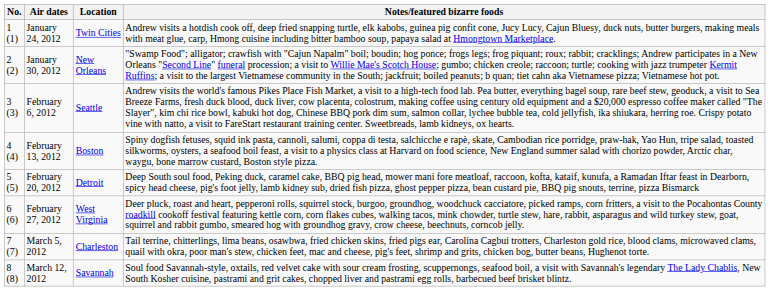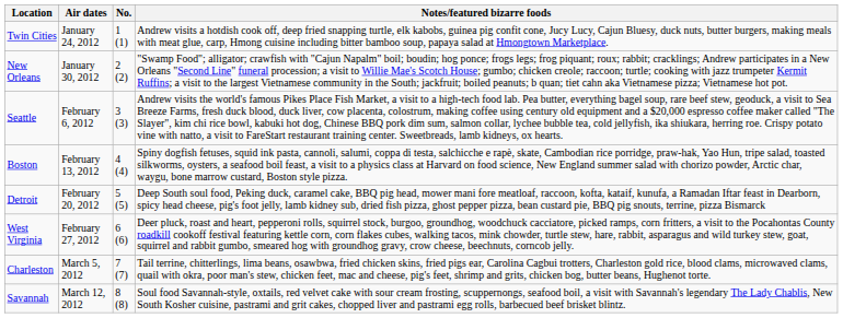 <table class="wikitable">
 <tr style="background:#EFEFEF">
+<th>Location</th>
+<th>Air dates</th>
 <th>No.</th>
-<th>Air dates</th>
-<th>Location</th>
 <th>Notes/featured bizarre foods</th>
 </tr>
 <tr>
+<td><a href='#'>Twin Cities</a></td>
+<td>January 24, 2012</td>
 <td>1 (1)</td>
-<td>January 24, 2012</td>
-<td><a href='#'>Twin Cities</a></td>
 <td>Andrew visits a hotdish cook off, deep fried snapping turtle, elk kabobs, guinea pig confit cone, Jucy Lucy, Cajun Bluesy, duck nuts, butter burgers, making meals with meat glue, carp, Hmong cuisine including bitter bamboo soup, papaya salad at <a href='#'>Hmongtown Marketplace</a>.</td>
 </tr>
 <tr>
+<td><a href='#'>New Orleans</a></td>
+<td>January 30, 2012</td>
 <td>2 (2)</td>
-<td>January 30, 2012</td>
-<td><a href='#'>New Orleans</a></td>
 <td>"Swamp Food"; alligator; crawfish with "Cajun Napalm" boil; boudin; hog ponce; frogs legs; frog piquant; roux; rabbit; cracklings; Andrew participates in a New Orleans "<a href='#'>Second Line</a>" <a href='#'>funeral</a> procession; a visit to <a href='#'>Willie Mae's Scotch House</a>; gumbo; chicken creole; raccoon; turtle; cooking with jazz trumpeter <a href='#'>Kermit Ruffins</a>; a visit to the largest Vietnamese community in the South; jackfruit; boiled peanuts; b quan; tiet cahn aka Vietnamese pizza; Vietnamese hot pot.</td>
 </tr>
 <tr>
+<td><a href='#'>Seattle</a></td>
+<td>February 6, 2012</td>
 <td>3 (3)</td>
-<td>February 6, 2012</td>
-<td><a href='#'>Seattle</a></td>
 <td>Andrew visits the world's famous Pikes Place Fish Market, a visit to a high-tech food lab. Pea butter, everything bagel soup, rare beef stew, geoduck, a visit to Sea Breeze Farms, fresh duck blood, duck liver, cow placenta, colostrum, making coffee using century old equipment and a $20,000 espresso coffee maker called "The Slayer", kim chi rice bowl, kabuki hot dog, Chinese BBQ pork dim sum, salmon collar, lychee bubble tea, cold jellyfish, ika shiukara, herring roe. Crispy potato vine with natto, a visit to FareStart restaurant training center. Sweetbreads, lamb kidneys, ox hearts.</td>
 </tr>
 <tr>
+<td><a href='#'>Boston</a></td>
+<td>February 13, 2012</td>
 <td>4 (4)</td>
-<td>February 13, 2012</td>
-<td><a href='#'>Boston</a></td>
 <td>Spiny dogfish fetuses, squid ink pasta, cannoli, salumi, coppa di testa, salchicche e rapè, skate, Cambodian rice porridge, praw-hak, Yao Hun, tripe salad, toasted silkworms, oysters, a seafood boil feast, a visit to a physics class at Harvard on food science, New England summer salad with chorizo powder, Arctic char, waygu, bone marrow custard, Boston style pizza.</td>
 </tr>
 <tr>
+<td><a href='#'>Detroit</a></td>
+<td>February 20, 2012</td>
 <td>5 (5)</td>
-<td>February 20, 2012</td>
-<td><a href='#'>Detroit</a></td>
 <td>Deep South soul food, Peking duck, caramel cake, BBQ pig head, mower mani fore meatloaf, raccoon, kofta, kataif, kunufa, a Ramadan Iftar feast in Dearborn, spicy head cheese, pig's foot jelly, lamb kidney sub, dried fish pizza, ghost pepper pizza, bean custard pie, BBQ pig snouts, terrine, pizza Bismarck</td>
 </tr>
 <tr>
+<td><a href='#'>West Virginia</a></td>
+<td>February 27, 2012</td>
 <td>6 (6)</td>
-<td>February 27, 2012</td>
-<td><a href='#'>West Virginia</a></td>
 <td>Deer pluck, roast and heart, pepperoni rolls, squirrel stock, burgoo, groundhog, woodchuck cacciatore, picked ramps, corn fritters, a visit to the Pocahontas County <a href='#'>roadkill</a> cookoff festival featuring kettle corn, corn flakes cubes, walking tacos, mink chowder, turtle stew, hare, rabbit, asparagus and wild turkey stew, goat, squirrel and rabbit gumbo, smeared hog with groundhog gravy, crow cheese, beechnuts, corncob jelly.</td>
 </tr>
 <tr>
+<td><a href='#'>Charleston</a></td>
+<td>March 5, 2012</td>
 <td>7 (7)</td>
-<td>March 5, 2012</td>
-<td><a href='#'>Charleston</a></td>
 <td>Tail terrine, chitterlings, lima beans, osawbwa, fried chicken skins, fried pigs ear, Carolina Cagbui trotters, Charleston gold rice, blood clams, microwaved clams, quail with okra, poor man's stew, chicken feet, mac and cheese, pig's feet, shrimp and grits, chicken bog, butter beans, Hughenot torte.</td>
 </tr>
 <tr>
+<td><a href='#'>Savannah</a></td>
+<td>March 12, 2012</td>
 <td>8 (8)</td>
-<td>March 12, 2012</td>
-<td><a href='#'>Savannah</a></td>
 <td>Soul food Savannah-style, oxtails, red velvet cake with sour cream frosting, scuppernongs, seafood boil, a visit with Savannah's legendary <a href='#'>The Lady Chablis</a>, New South Kosher cuisine, pastrami and grit cakes, chopped liver and pastrami egg rolls, barbecued beef brisket blintz.</td>
 </tr>
 </table>
